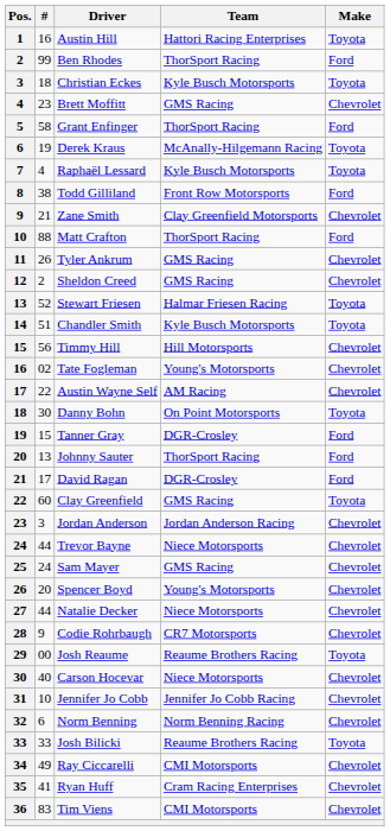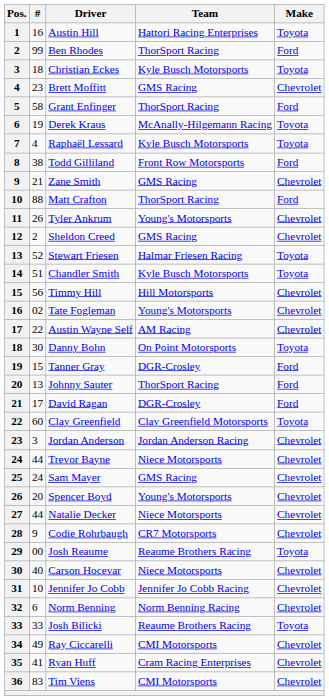 <table class="wikitable" style="font-size:95%">
 <tr>
 <th>Pos.</th>
 <th>#</th>
 <th>Driver</th>
 <th>Team</th>
 <th>Make</th>
 </tr>
 <tr>
 <th>1</th>
 <td>16</td>
 <td><a href='#'>Austin Hill</a></td>
 <td><a href='#'>Hattori Racing Enterprises</a></td>
 <td><a href='#'>Toyota</a></td>
 </tr>
 <tr>
 <th>2</th>
 <td>99</td>
 <td><a href='#'>Ben Rhodes</a></td>
 <td><a href='#'>ThorSport Racing</a></td>
 <td><a href='#'>Ford</a></td>
 </tr>
 <tr>
 <th>3</th>
 <td>18</td>
 <td><a href='#'>Christian Eckes</a></td>
 <td><a href='#'>Kyle Busch Motorsports</a></td>
 <td><a href='#'>Toyota</a></td>
 </tr>
 <tr>
 <th>4</th>
 <td>23</td>
 <td><a href='#'>Brett Moffitt</a></td>
 <td><a href='#'>GMS Racing</a></td>
 <td><a href='#'>Chevrolet</a></td>
 </tr>
 <tr>
 <th>5</th>
 <td>58</td>
 <td><a href='#'>Grant Enfinger</a></td>
 <td><a href='#'>ThorSport Racing</a></td>
 <td><a href='#'>Ford</a></td>
 </tr>
 <tr>
 <th>6</th>
 <td>19</td>
 <td><a href='#'>Derek Kraus</a></td>
 <td><a href='#'>McAnally-Hilgemann Racing</a></td>
 <td><a href='#'>Toyota</a></td>
 </tr>
 <tr>
 <th>7</th>
 <td>4</td>
 <td><a href='#'>Raphaël Lessard</a></td>
 <td><a href='#'>Kyle Busch Motorsports</a></td>
 <td><a href='#'>Toyota</a></td>
 </tr>
 <tr>
 <th>8</th>
 <td>38</td>
 <td><a href='#'>Todd Gilliland</a></td>
 <td><a href='#'>Front Row Motorsports</a></td>
 <td><a href='#'>Ford</a></td>
 </tr>
 <tr>
 <th>9</th>
 <td>21</td>
 <td><a href='#'>Zane Smith</a></td>
-<td><a href='#'>Clay Greenfield Motorsports</a></td>
+<td><a href='#'>GMS Racing</a></td>
 <td><a href='#'>Chevrolet</a></td>
 </tr>
 <tr>
 <th>10</th>
 <td>88</td>
 <td><a href='#'>Matt Crafton</a></td>
 <td><a href='#'>ThorSport Racing</a></td>
 <td><a href='#'>Ford</a></td>
 </tr>
 <tr>
 <th>11</th>
 <td>26</td>
 <td><a href='#'>Tyler Ankrum</a></td>
-<td><a href='#'>GMS Racing</a></td>
+<td><a href='#'>Young's Motorsports</a></td>
 <td><a href='#'>Chevrolet</a></td>
 </tr>
 <tr>
 <th>12</th>
 <td>2</td>
 <td><a href='#'>Sheldon Creed</a></td>
 <td><a href='#'>GMS Racing</a></td>
 <td><a href='#'>Chevrolet</a></td>
 </tr>
 <tr>
 <th>13</th>
 <td>52</td>
 <td><a href='#'>Stewart Friesen</a></td>
 <td><a href='#'>Halmar Friesen Racing</a></td>
 <td><a href='#'>Toyota</a></td>
 </tr>
 <tr>
 <th>14</th>
 <td>51</td>
 <td><a href='#'>Chandler Smith</a></td>
 <td><a href='#'>Kyle Busch Motorsports</a></td>
 <td><a href='#'>Toyota</a></td>
 </tr>
 <tr>
 <th>15</th>
 <td>56</td>
 <td><a href='#'>Timmy Hill</a></td>
 <td><a href='#'>Hill Motorsports</a></td>
 <td><a href='#'>Chevrolet</a></td>
 </tr>
 <tr>
 <th>16</th>
 <td>02</td>
 <td><a href='#'>Tate Fogleman</a></td>
 <td><a href='#'>Young's Motorsports</a></td>
 <td><a href='#'>Chevrolet</a></td>
 </tr>
 <tr>
 <th>17</th>
 <td>22</td>
 <td><a href='#'>Austin Wayne Self</a></td>
 <td><a href='#'>AM Racing</a></td>
 <td><a href='#'>Chevrolet</a></td>
 </tr>
 <tr>
 <th>18</th>
 <td>30</td>
 <td><a href='#'>Danny Bohn</a></td>
 <td><a href='#'>On Point Motorsports</a></td>
 <td><a href='#'>Toyota</a></td>
 </tr>
 <tr>
 <th>19</th>
 <td>15</td>
 <td><a href='#'>Tanner Gray</a></td>
 <td><a href='#'>DGR-Crosley</a></td>
 <td><a href='#'>Ford</a></td>
 </tr>
 <tr>
 <th>20</th>
 <td>13</td>
 <td><a href='#'>Johnny Sauter</a></td>
 <td><a href='#'>ThorSport Racing</a></td>
 <td><a href='#'>Ford</a></td>
 </tr>
 <tr>
 <th>21</th>
 <td>17</td>
 <td><a href='#'>David Ragan</a></td>
 <td><a href='#'>DGR-Crosley</a></td>
 <td><a href='#'>Ford</a></td>
 </tr>
 <tr>
 <th>22</th>
 <td>60</td>
 <td><a href='#'>Clay Greenfield</a></td>
-<td><a href='#'>GMS Racing</a></td>
+<td><a href='#'>Clay Greenfield Motorsports</a></td>
 <td><a href='#'>Toyota</a></td>
 </tr>
 <tr>
 <th>23</th>
 <td>3</td>
 <td><a href='#'>Jordan Anderson</a></td>
 <td><a href='#'>Jordan Anderson Racing</a></td>
 <td><a href='#'>Chevrolet</a></td>
 </tr>
 <tr>
 <th>24</th>
 <td>44</td>
 <td><a href='#'>Trevor Bayne</a></td>
 <td><a href='#'>Niece Motorsports</a></td>
 <td><a href='#'>Chevrolet</a></td>
 </tr>
 <tr>
 <th>25</th>
 <td>24</td>
 <td><a href='#'>Sam Mayer</a></td>
 <td><a href='#'>GMS Racing</a></td>
 <td><a href='#'>Chevrolet</a></td>
 </tr>
 <tr>
 <th>26</th>
 <td>20</td>
 <td><a href='#'>Spencer Boyd</a></td>
 <td><a href='#'>Young's Motorsports</a></td>
 <td><a href='#'>Chevrolet</a></td>
 </tr>
 <tr>
 <th>27</th>
 <td>44</td>
 <td><a href='#'>Natalie Decker</a></td>
 <td><a href='#'>Niece Motorsports</a></td>
 <td><a href='#'>Chevrolet</a></td>
 </tr>
 <tr>
 <th>28</th>
 <td>9</td>
 <td><a href='#'>Codie Rohrbaugh</a></td>
 <td><a href='#'>CR7 Motorsports</a></td>
 <td><a href='#'>Chevrolet</a></td>
 </tr>
 <tr>
 <th>29</th>
 <td>00</td>
 <td><a href='#'>Josh Reaume</a></td>
 <td><a href='#'>Reaume Brothers Racing</a></td>
 <td><a href='#'>Toyota</a></td>
 </tr>
 <tr>
 <th>30</th>
 <td>40</td>
 <td><a href='#'>Carson Hocevar</a></td>
 <td><a href='#'>Niece Motorsports</a></td>
 <td><a href='#'>Chevrolet</a></td>
 </tr>
 <tr>
 <th>31</th>
 <td>10</td>
 <td><a href='#'>Jennifer Jo Cobb</a></td>
 <td><a href='#'>Jennifer Jo Cobb Racing</a></td>
 <td><a href='#'>Chevrolet</a></td>
 </tr>
 <tr>
 <th>32</th>
 <td>6</td>
 <td><a href='#'>Norm Benning</a></td>
 <td><a href='#'>Norm Benning Racing</a></td>
 <td><a href='#'>Chevrolet</a></td>
 </tr>
 <tr>
 <th>33</th>
 <td>33</td>
 <td><a href='#'>Josh Bilicki</a></td>
 <td><a href='#'>Reaume Brothers Racing</a></td>
 <td><a href='#'>Toyota</a></td>
 </tr>
 <tr>
 <th>34</th>
 <td>49</td>
 <td><a href='#'>Ray Ciccarelli</a></td>
 <td><a href='#'>CMI Motorsports</a></td>
 <td><a href='#'>Chevrolet</a></td>
 </tr>
 <tr>
 <th>35</th>
 <td>41</td>
 <td><a href='#'>Ryan Huff</a></td>
 <td><a href='#'>Cram Racing Enterprises</a></td>
 <td><a href='#'>Chevrolet</a></td>
 </tr>
 <tr>
 <th>36</th>
 <td>83</td>
 <td><a href='#'>Tim Viens</a></td>
 <td><a href='#'>CMI Motorsports</a></td>
 <td><a href='#'>Chevrolet</a></td>
 </tr>
 <tr>
 <th colspan="5"></th>
 </tr>
 </table>
